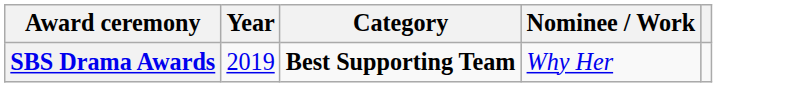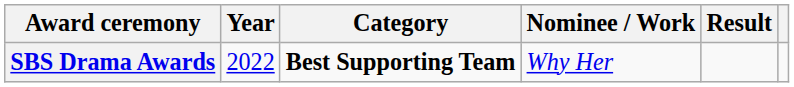 <table class="wikitable plainrowheaders">
 <tr>
 <th scope="col">Award ceremony</th>
 <th scope="col">Year</th>
 <th scope="col">Category</th>
 <th scope="col">Nominee / Work</th>
+<th scope="col">Result</th>
 <th scope="col" class="unsortable"></th>
 </tr>
 <tr>
 <th scope="row"><a href='#'>SBS Drama Awards</a></th>
-<td style="text-align:center"><a href='#'>2019</a></td>
+<td style="text-align:center"><a href='#'>2022</a></td>
 <td><strong>Best Supporting Team</strong></td>
 <td><em><a href='#'>Why Her</a></em></td>
+<td></td>
 <td style="text-align:center"></td>
 </tr>
 </table>
